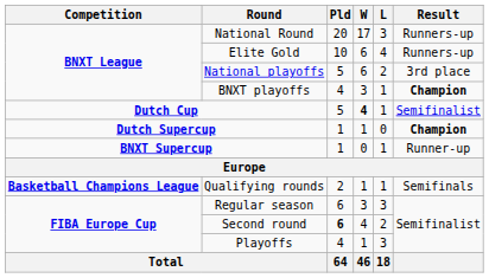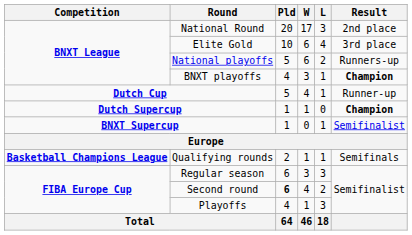 <table class="wikitable" style="text-align:center;">
 <tr>
 <th>Competition</th>
 <th>Round</th>
 <th>Pld</th>
 <th>W</th>
 <th>L</th>
 <th>Result</th>
 </tr>
 <tr>
 <td rowspan="4"><strong><a href='#'>BNXT League</a></strong></td>
 <td>National Round</td>
 <td>20</td>
 <td>17</td>
 <td>3</td>
-<td>Runners-up</td>
+<td>2nd place</td>
 </tr>
 <tr>
 <td>Elite Gold</td>
 <td>10</td>
 <td>6</td>
 <td>4</td>
-<td>Runners-up</td>
+<td>3rd place</td>
 </tr>
 <tr>
 <td><a href='#'>National playoffs</a></td>
 <td>5</td>
 <td>6</td>
 <td>2</td>
-<td>3rd place</td>
+<td>Runners-up</td>
 </tr>
 <tr>
 <td>BNXT playoffs</td>
 <td>4</td>
 <td>3</td>
 <td>1</td>
 <td><strong>Champion</strong></td>
 </tr>
 <tr>
 <td colspan="2"><a href='#'><strong>Dutch Cup</strong></a></td>
 <td>5</td>
-<td><strong>4</strong></td>
+<td>4</td>
 <td>1</td>
-<td><a href='#'>Semifinalist</a></td>
+<td>Runner-up</td>
 </tr>
 <tr>
 <td colspan="2"><a href='#'><strong>Dutch Supercup</strong></a></td>
 <td>1</td>
 <td>1</td>
 <td>0</td>
 <td><strong>Champion</strong></td>
 </tr>
 <tr>
 <td colspan="2"><strong><a href='#'>BNXT Supercup</a></strong></td>
 <td>1</td>
 <td>0</td>
 <td>1</td>
-<td>Runner-up</td>
+<td><a href='#'>Semifinalist</a></td>
 </tr>
 <tr>
 <th colspan="6">Europe</th>
 </tr>
 <tr>
 <td><strong><a href='#'>Basketball Champions League</a></strong></td>
 <td>Qualifying rounds</td>
 <td>2</td>
 <td>1</td>
 <td>1</td>
 <td>Semifinals</td>
 </tr>
 <tr>
 <td rowspan="3"><strong><a href='#'>FIBA Europe Cup</a></strong></td>
 <td>Regular season</td>
 <td>6</td>
 <td>3</td>
 <td>3</td>
 <td rowspan="3">Semifinalist</td>
 </tr>
 <tr>
 <td>Second round</td>
 <td><strong>6</strong></td>
 <td>4</td>
 <td>2</td>
 </tr>
 <tr>
 <td>Playoffs</td>
 <td>4</td>
 <td>1</td>
 <td>3</td>
 </tr>
 <tr>
 <th colspan="2">Total</th>
 <th>64</th>
 <th>46</th>
 <th>18</th>
 <th></th>
 </tr>
 </table>
